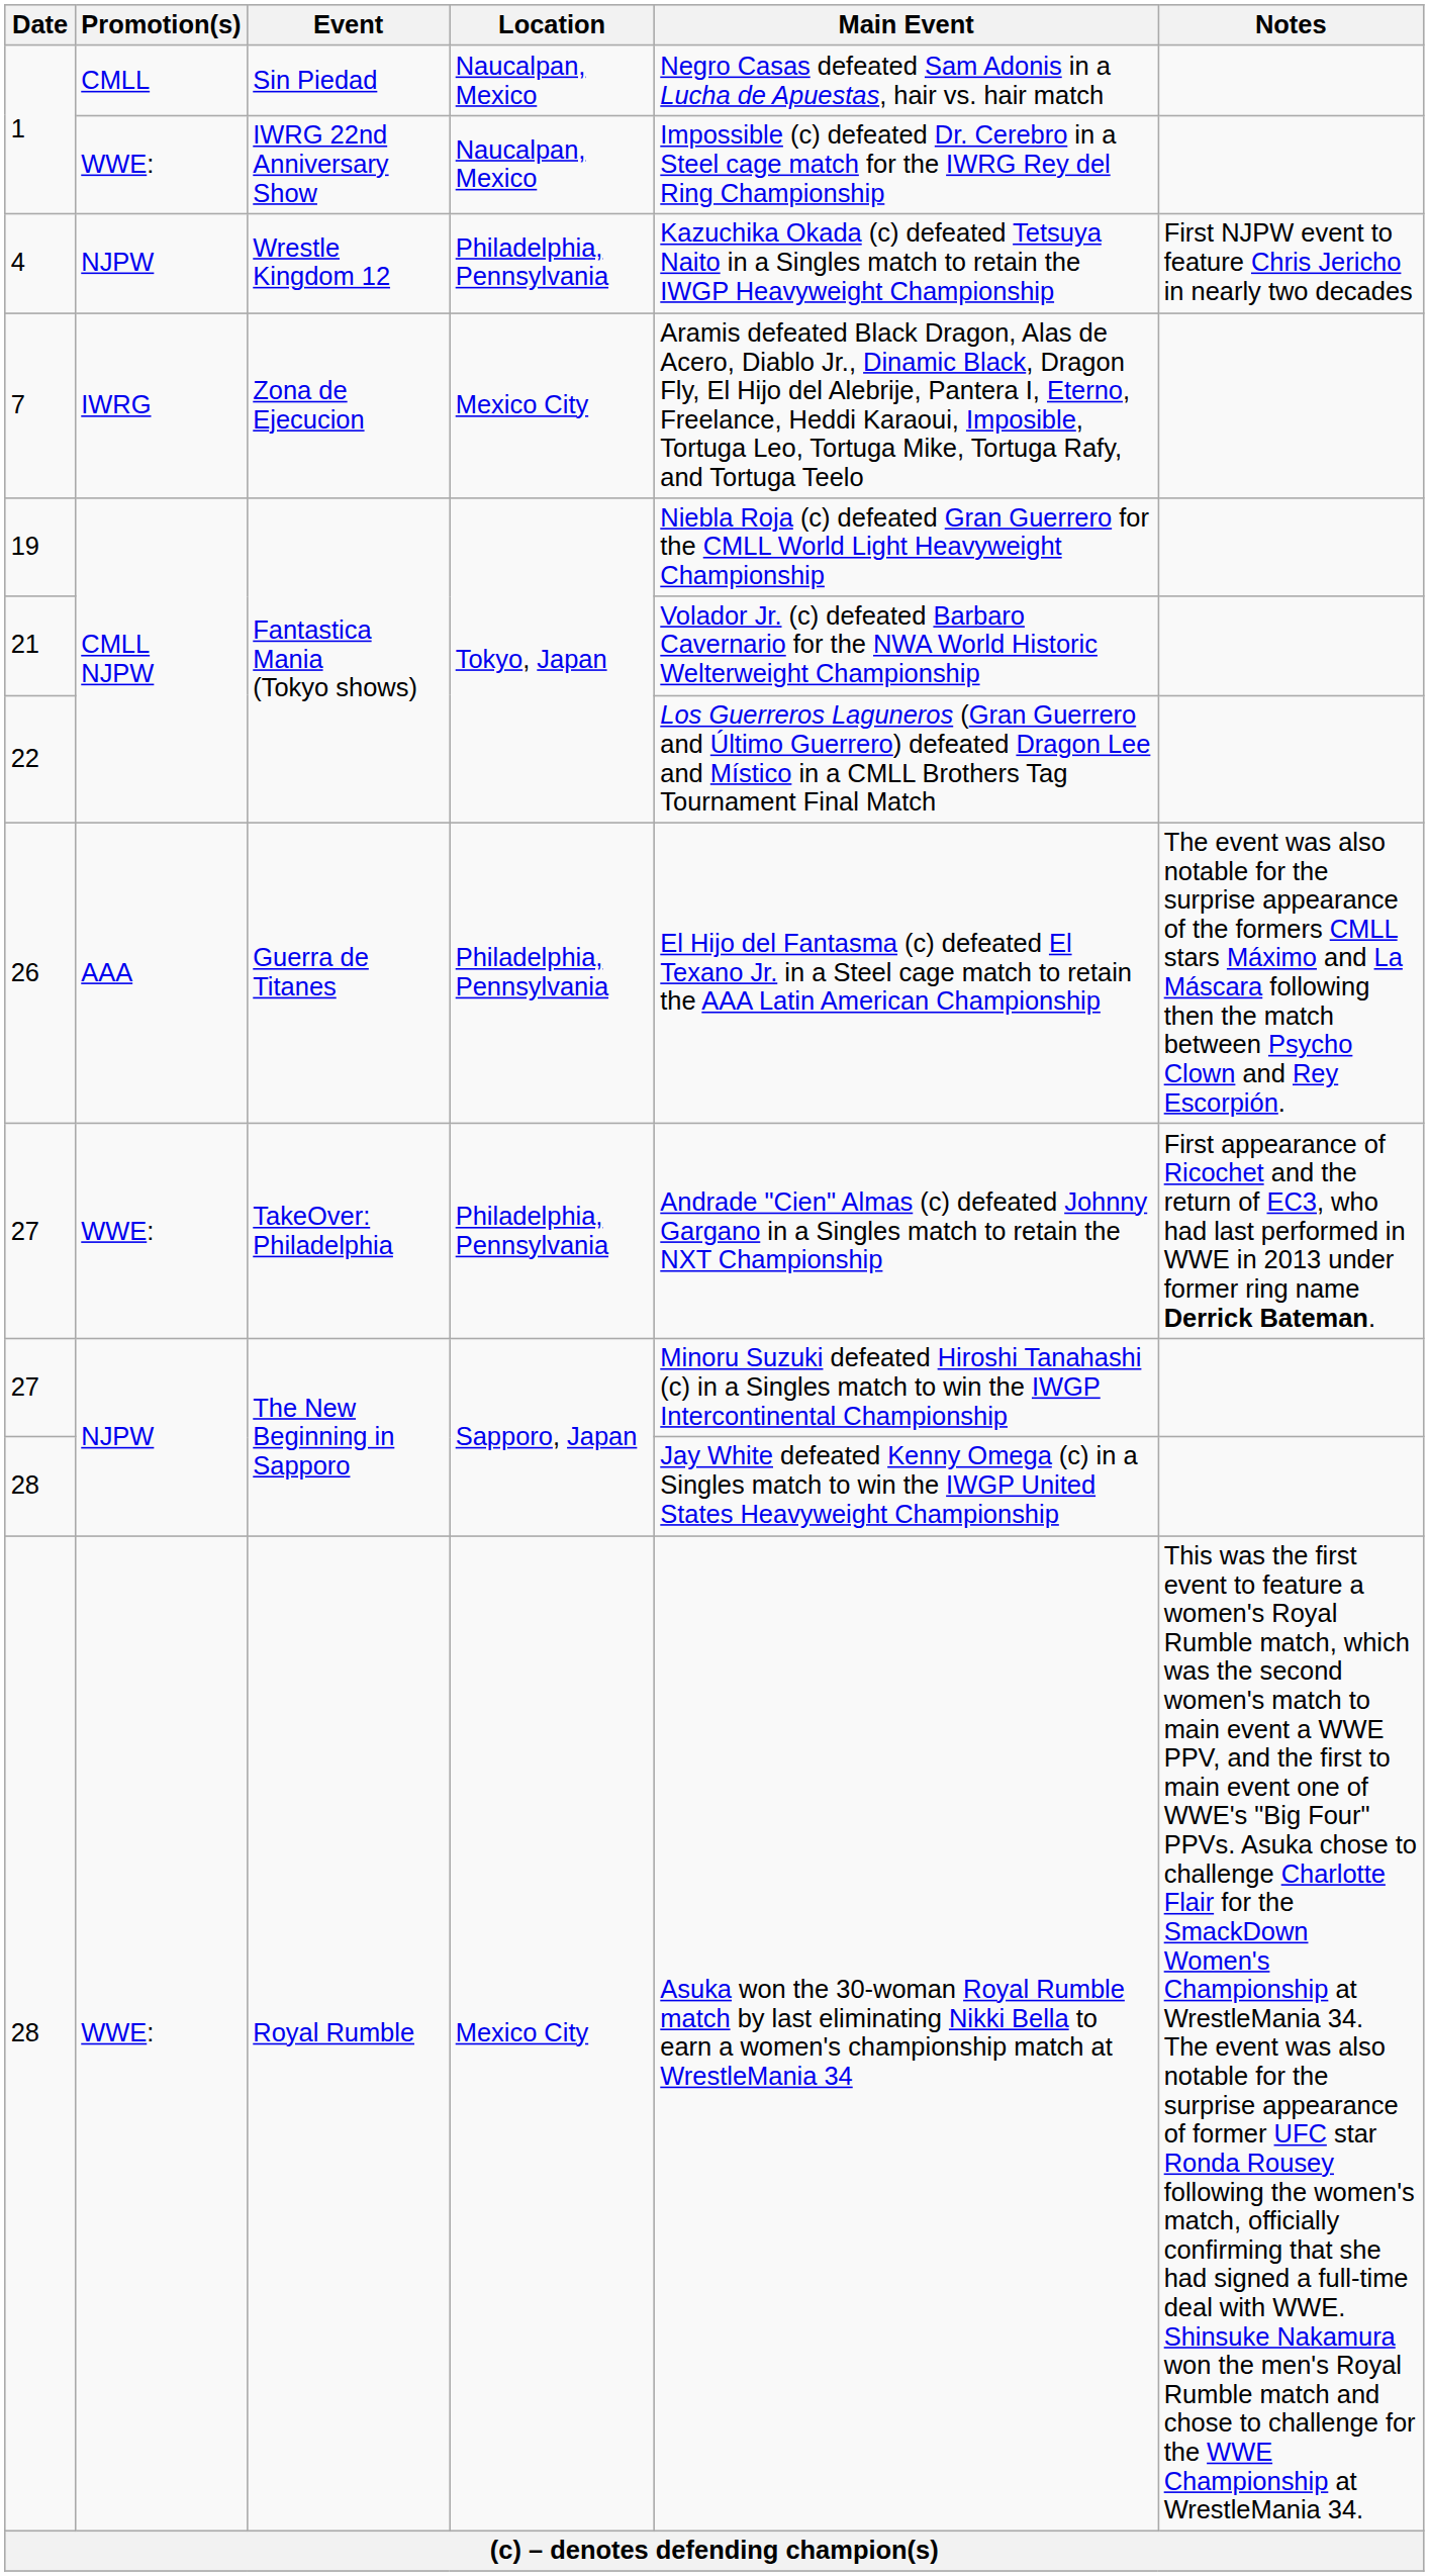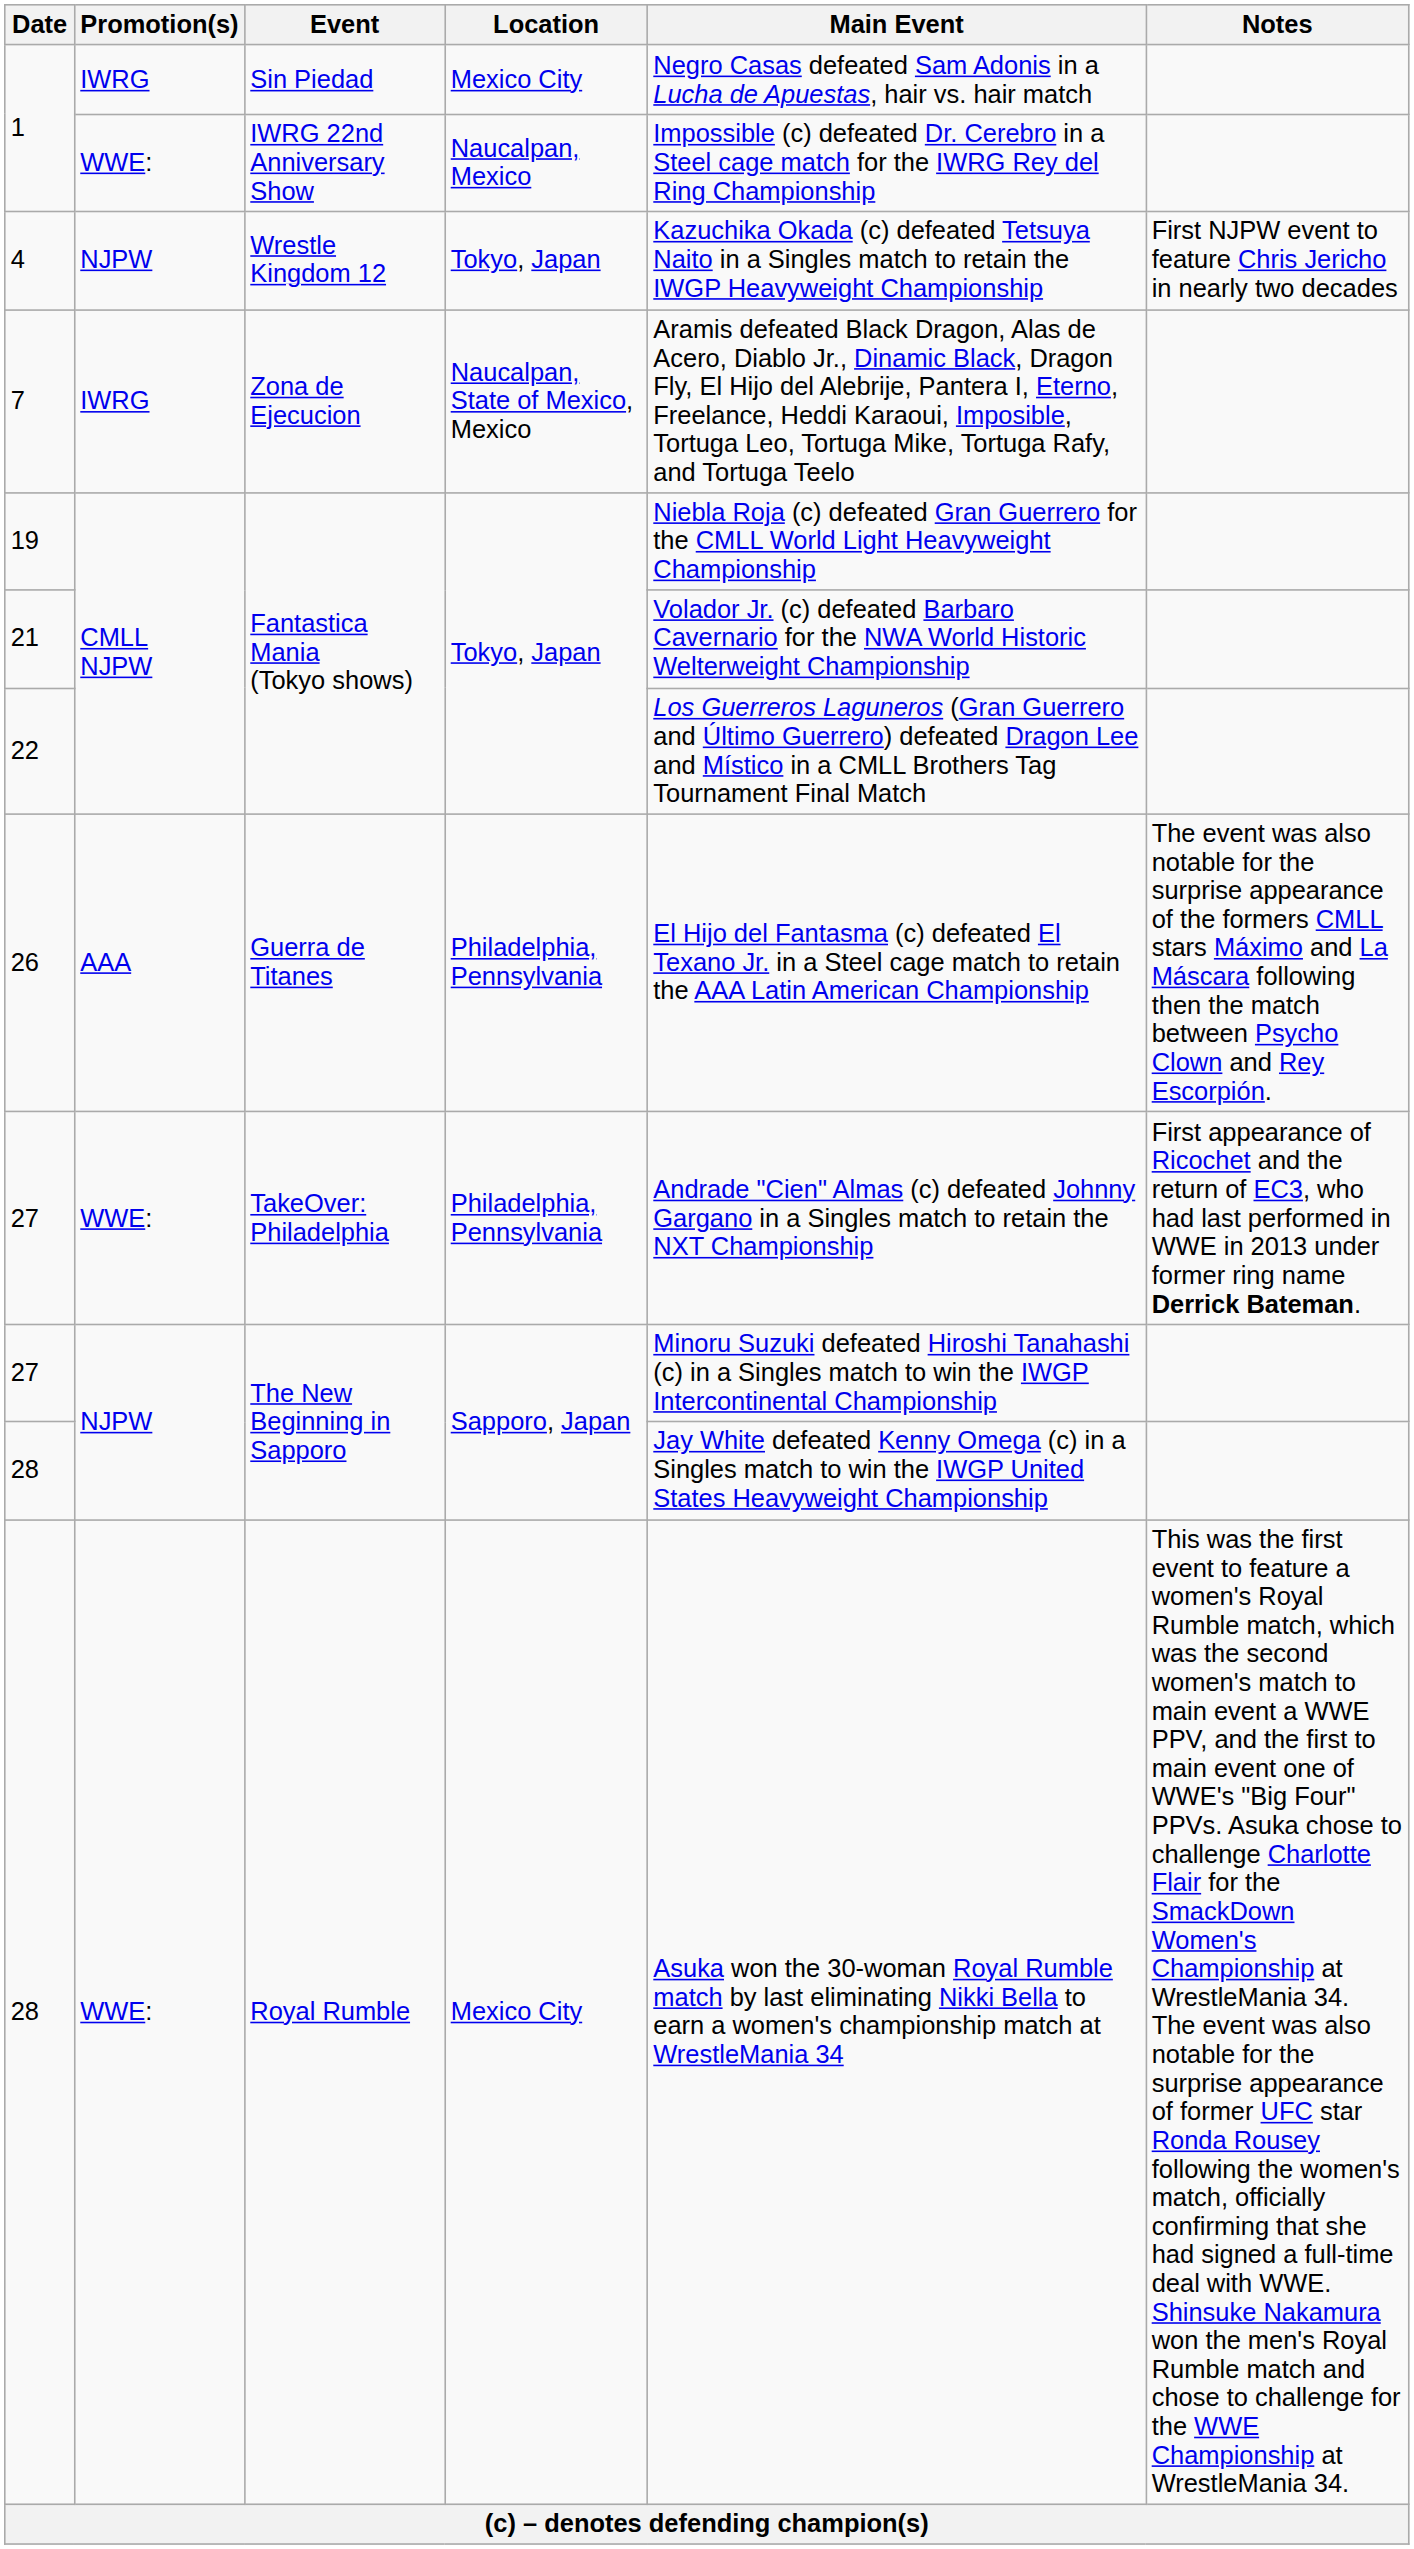 <table class="wikitable" style="width:100%;">
 <tr>
 <th width=5%>Date</th>
 <th width=5%>Promotion(s)</th>
 <th style="width:15%;">Event</th>
 <th style="width:15%;">Location</th>
 <th style="width:40%;">Main Event</th>
 <th style="width:20%;">Notes</th>
 </tr>
 <tr>
 <td rowspan=2>1</td>
-<td><a href='#'>CMLL</a></td>
+<td><a href='#'>IWRG</a></td>
 <td><a href='#'>Sin Piedad</a></td>
-<td><a href='#'>Naucalpan, Mexico</a></td>
+<td><a href='#'>Mexico City</a></td>
 <td><a href='#'>Negro Casas</a> defeated <a href='#'>Sam Adonis</a> in a <em><a href='#'>Lucha de Apuestas</a></em>, hair vs. hair match</td>
 <td></td>
 </tr>
 <tr>
 <td><a href='#'>WWE</a>:<br></td>
 <td><a href='#'>IWRG 22nd Anniversary Show</a></td>
 <td><a href='#'>Naucalpan, Mexico</a></td>
 <td><a href='#'>Impossible</a> (c) defeated <a href='#'>Dr. Cerebro</a> in a <a href='#'>Steel cage match</a> for the <a href='#'>IWRG Rey del Ring Championship</a></td>
 <td></td>
 </tr>
 <tr>
 <td>4</td>
 <td><a href='#'>NJPW</a></td>
 <td><a href='#'>Wrestle Kingdom 12</a></td>
-<td><a href='#'>Philadelphia, Pennsylvania</a></td>
+<td><a href='#'>Tokyo</a>, <a href='#'>Japan</a></td>
 <td><a href='#'>Kazuchika Okada</a> (c) defeated <a href='#'>Tetsuya Naito</a> in a Singles match to retain the <a href='#'>IWGP Heavyweight Championship</a></td>
 <td>First NJPW event to feature <a href='#'>Chris Jericho</a> in nearly two decades</td>
 </tr>
 <tr>
 <td>7</td>
 <td><a href='#'>IWRG</a></td>
 <td><a href='#'>Zona de Ejecucion</a></td>
-<td><a href='#'>Mexico City</a></td>
+<td><a href='#'>Naucalpan, State of Mexico</a>, Mexico</td>
 <td>Aramis defeated Black Dragon, Alas de Acero, Diablo Jr., <a href='#'>Dinamic Black</a>, Dragon Fly, El Hijo del Alebrije, Pantera I, <a href='#'>Eterno</a>, Freelance, Heddi Karaoui, <a href='#'>Imposible</a>, Tortuga Leo, Tortuga Mike, Tortuga Rafy, and Tortuga Teelo</td>
 <td></td>
 </tr>
 <tr>
 <td>19</td>
 <td rowspan=3><a href='#'>CMLL</a><br><a href='#'>NJPW</a></td>
 <td rowspan=3><a href='#'>Fantastica Mania</a><br>(Tokyo shows)</td>
 <td rowspan=3><a href='#'>Tokyo</a>, <a href='#'>Japan</a></td>
 <td><a href='#'>Niebla Roja</a> (c) defeated <a href='#'>Gran Guerrero</a> for the <a href='#'>CMLL World Light Heavyweight Championship</a></td>
 <td></td>
 </tr>
 <tr>
 <td>21</td>
 <td><a href='#'>Volador Jr.</a> (c) defeated <a href='#'>Barbaro Cavernario</a> for the <a href='#'>NWA World Historic Welterweight Championship</a></td>
 <td></td>
 </tr>
 <tr>
 <td>22</td>
 <td><em><a href='#'>Los Guerreros Laguneros</a></em> (<a href='#'>Gran Guerrero</a> and <a href='#'>Último Guerrero</a>) defeated <a href='#'>Dragon Lee</a> and <a href='#'>Místico</a> in a CMLL Brothers Tag Tournament Final Match</td>
 <td></td>
 </tr>
 <tr>
 <td>26</td>
 <td><a href='#'>AAA</a></td>
 <td><a href='#'>Guerra de Titanes</a></td>
 <td><a href='#'>Philadelphia, Pennsylvania</a></td>
 <td><a href='#'>El Hijo del Fantasma</a> (c) defeated <a href='#'>El Texano Jr.</a> in a Steel cage match to retain the <a href='#'>AAA Latin American Championship</a></td>
 <td>The event was also notable for the surprise appearance of the formers <a href='#'>CMLL</a> stars <a href='#'>Máximo</a> and <a href='#'>La Máscara</a> following then the match between <a href='#'>Psycho Clown</a> and <a href='#'>Rey Escorpión</a>.</td>
 </tr>
 <tr>
 <td>27</td>
 <td><a href='#'>WWE</a>:<br></td>
 <td><a href='#'>TakeOver: Philadelphia</a></td>
 <td><a href='#'>Philadelphia, Pennsylvania</a></td>
 <td><a href='#'>Andrade "Cien" Almas</a> (c) defeated <a href='#'>Johnny Gargano</a> in a Singles match to retain the <a href='#'>NXT Championship</a></td>
 <td>First appearance of <a href='#'>Ricochet</a> and the return of <a href='#'>EC3</a>, who had last performed in WWE in 2013 under former ring name <strong>Derrick Bateman</strong>.</td>
 </tr>
 <tr>
 <td>27</td>
 <td rowspan=2><a href='#'>NJPW</a></td>
 <td rowspan=2><a href='#'>The New Beginning in Sapporo</a></td>
 <td rowspan=2><a href='#'>Sapporo</a>, <a href='#'>Japan</a></td>
 <td><a href='#'>Minoru Suzuki</a> defeated <a href='#'>Hiroshi Tanahashi</a> (c) in a Singles match to win the <a href='#'>IWGP Intercontinental Championship</a></td>
 <td></td>
 </tr>
 <tr>
 <td>28</td>
 <td><a href='#'>Jay White</a> defeated <a href='#'>Kenny Omega</a> (c) in a Singles match to win the <a href='#'>IWGP United States Heavyweight Championship</a></td>
 <td></td>
 </tr>
 <tr>
 <td>28</td>
 <td><a href='#'>WWE</a>:<br></td>
 <td><a href='#'>Royal Rumble</a></td>
 <td><a href='#'>Mexico City</a></td>
 <td><a href='#'>Asuka</a> won the 30-woman <a href='#'>Royal Rumble match</a> by last eliminating <a href='#'>Nikki Bella</a> to earn a women's championship match at <a href='#'>WrestleMania 34</a></td>
 <td>This was the first event to feature a women's Royal Rumble match, which was the second women's match to main event a WWE PPV, and the first to main event one of WWE's "Big Four" PPVs. Asuka chose to challenge <a href='#'>Charlotte Flair</a> for the <a href='#'>SmackDown Women's Championship</a> at WrestleMania 34.<br>The event was also notable for the surprise appearance of former <a href='#'>UFC</a> star <a href='#'>Ronda Rousey</a> following the women's match, officially confirming that she had signed a full-time deal with WWE.<br><a href='#'>Shinsuke Nakamura</a> won the men's Royal Rumble match and chose to challenge for the <a href='#'>WWE Championship</a> at WrestleMania 34.</td>
 </tr>
 <tr>
 <th colspan="6">(c) – denotes defending champion(s)</th>
 </tr>
 </table>
